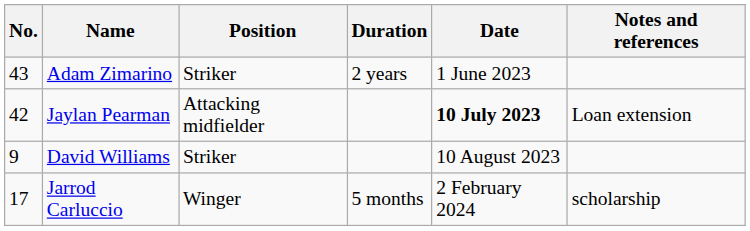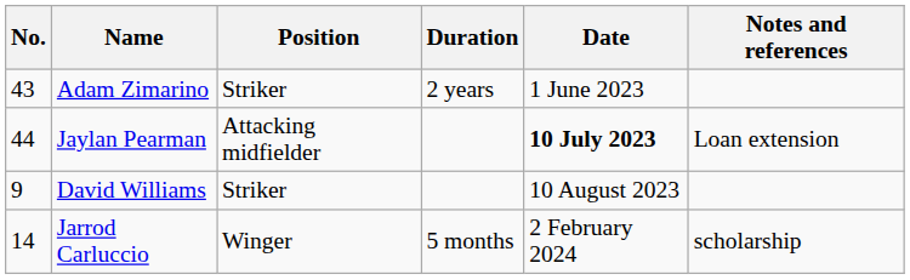 <table class="wikitable">
 <tr>
 <th>No.</th>
 <th>Name</th>
 <th>Position</th>
 <th>Duration</th>
 <th>Date</th>
 <th>Notes and references</th>
 </tr>
 <tr>
 <td>43</td>
 <td><a href='#'>Adam Zimarino</a></td>
 <td>Striker</td>
 <td>2 years</td>
 <td>1 June 2023</td>
 <td></td>
 </tr>
 <tr>
-<td>42</td>
+<td>44</td>
 <td><a href='#'>Jaylan Pearman</a></td>
 <td>Attacking midfielder</td>
 <td></td>
 <td><strong>10 July 2023</strong></td>
 <td>Loan extension</td>
 </tr>
 <tr>
 <td>9</td>
 <td><a href='#'>David Williams</a></td>
 <td>Striker</td>
 <td></td>
 <td>10 August 2023</td>
 <td></td>
 </tr>
 <tr>
-<td>17</td>
+<td>14</td>
 <td><a href='#'>Jarrod Carluccio</a></td>
 <td>Winger</td>
 <td>5 months</td>
 <td>2 February 2024</td>
 <td>scholarship</td>
 </tr>
 </table>
